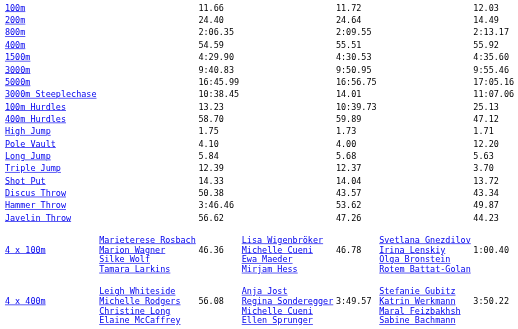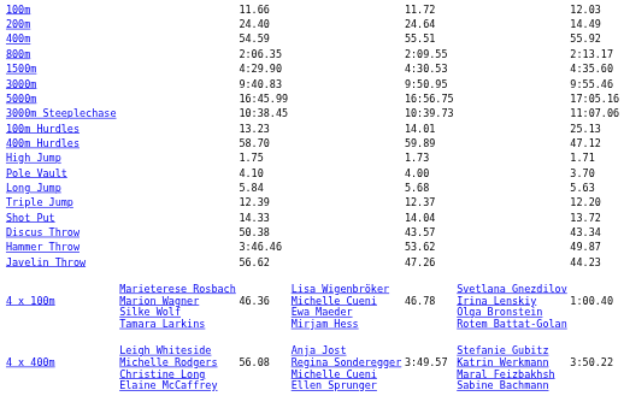 <table>
 <tr>
 <td><a href='#'>100m</a></td>
 <td></td>
 <td>11.66</td>
 <td></td>
 <td>11.72</td>
 <td></td>
 <td>12.03</td>
 </tr>
 <tr>
 <td><a href='#'>200m</a></td>
 <td></td>
 <td>24.40</td>
 <td></td>
 <td>24.64</td>
 <td></td>
 <td>14.49</td>
 </tr>
 <tr>
+<td><a href='#'>400m</a></td>
+<td></td>
+<td>54.59</td>
+<td></td>
+<td>55.51</td>
+<td></td>
+<td>55.92</td>
+</tr>
+<tr>
 <td><a href='#'>800m</a></td>
 <td></td>
 <td>2:06.35</td>
 <td></td>
 <td>2:09.55</td>
 <td></td>
 <td>2:13.17</td>
-</tr>
-<tr>
-<td><a href='#'>400m</a></td>
-<td></td>
-<td>54.59</td>
-<td></td>
-<td>55.51</td>
-<td></td>
-<td>55.92</td>
 </tr>
 <tr>
 <td><a href='#'>1500m</a></td>
 <td></td>
 <td>4:29.90</td>
 <td></td>
 <td>4:30.53</td>
 <td></td>
 <td>4:35.60</td>
 </tr>
 <tr>
 <td><a href='#'>3000m</a></td>
 <td></td>
 <td>9:40.83</td>
 <td></td>
 <td>9:50.95</td>
 <td></td>
 <td>9:55.46</td>
 </tr>
 <tr>
 <td><a href='#'>5000m</a></td>
 <td></td>
 <td>16:45.99</td>
 <td></td>
 <td>16:56.75</td>
 <td></td>
 <td>17:05.16</td>
 </tr>
 <tr>
 <td><a href='#'>3000m Steeplechase</a></td>
 <td></td>
 <td>10:38.45</td>
 <td></td>
-<td>14.01</td>
+<td>10:39.73</td>
 <td></td>
 <td>11:07.06</td>
 </tr>
 <tr>
 <td><a href='#'>100m Hurdles</a></td>
 <td></td>
 <td>13.23</td>
 <td></td>
-<td>10:39.73</td>
+<td>14.01</td>
 <td></td>
 <td>25.13</td>
 </tr>
 <tr>
 <td><a href='#'>400m Hurdles</a></td>
 <td></td>
 <td>58.70</td>
 <td></td>
 <td>59.89</td>
 <td></td>
 <td>47.12</td>
 </tr>
 <tr>
 <td><a href='#'>High Jump</a></td>
 <td></td>
 <td>1.75</td>
 <td></td>
 <td>1.73</td>
 <td></td>
 <td>1.71</td>
 </tr>
 <tr>
 <td><a href='#'>Pole Vault</a></td>
 <td></td>
 <td>4.10</td>
 <td></td>
 <td>4.00</td>
 <td></td>
-<td>12.20</td>
+<td>3.70</td>
 </tr>
 <tr>
 <td><a href='#'>Long Jump</a></td>
 <td></td>
 <td>5.84</td>
 <td></td>
 <td>5.68</td>
 <td></td>
 <td>5.63</td>
 </tr>
 <tr>
 <td><a href='#'>Triple Jump</a></td>
 <td></td>
 <td>12.39</td>
 <td></td>
 <td>12.37</td>
 <td></td>
-<td>3.70</td>
+<td>12.20</td>
 </tr>
 <tr>
 <td><a href='#'>Shot Put</a></td>
 <td></td>
 <td>14.33</td>
 <td></td>
 <td>14.04</td>
 <td></td>
 <td>13.72</td>
 </tr>
 <tr>
 <td><a href='#'>Discus Throw</a></td>
 <td></td>
 <td>50.38</td>
 <td></td>
 <td>43.57</td>
 <td></td>
 <td>43.34</td>
 </tr>
 <tr>
 <td><a href='#'>Hammer Throw</a></td>
 <td></td>
 <td>3:46.46</td>
 <td></td>
 <td>53.62</td>
 <td></td>
 <td>49.87</td>
 </tr>
 <tr>
 <td><a href='#'>Javelin Throw</a></td>
 <td></td>
 <td>56.62</td>
 <td></td>
 <td>47.26</td>
 <td></td>
 <td>44.23</td>
 </tr>
 <tr>
 <td><a href='#'>4 x 100m</a></td>
 <td><br><a href='#'>Marieterese Rosbach</a><br><a href='#'>Marion Wagner</a><br><a href='#'>Silke Wolf</a><br><a href='#'>Tamara Larkins</a></td>
 <td>46.36</td>
 <td><br><a href='#'>Lisa Wigenbröker</a><br><a href='#'>Michelle Cueni</a><br><a href='#'>Ewa Maeder</a><br><a href='#'>Mirjam Hess</a></td>
 <td>46.78</td>
 <td><br><a href='#'>Svetlana Gnezdilov</a><br><a href='#'>Irina Lenskiy</a><br><a href='#'>Olga Bronstein</a><br><a href='#'>Rotem Battat-Golan</a></td>
 <td>1:00.40</td>
 </tr>
 <tr>
 <td><a href='#'>4 x 400m</a></td>
 <td><br><a href='#'>Leigh Whiteside</a><br><a href='#'>Michelle Rodgers</a><br><a href='#'>Christine Long</a><br><a href='#'>Elaine McCaffrey</a></td>
 <td>56.08</td>
 <td><br><a href='#'>Anja Jost</a><br><a href='#'>Regina Sonderegger</a><br><a href='#'>Michelle Cueni</a><br><a href='#'>Ellen Sprunger</a></td>
 <td>3:49.57</td>
 <td><br><a href='#'>Stefanie Gubitz</a><br><a href='#'>Katrin Werkmann</a><br><a href='#'>Maral Feizbakhsh</a><br><a href='#'>Sabine Bachmann</a></td>
 <td>3:50.22</td>
 </tr>
 </table>
